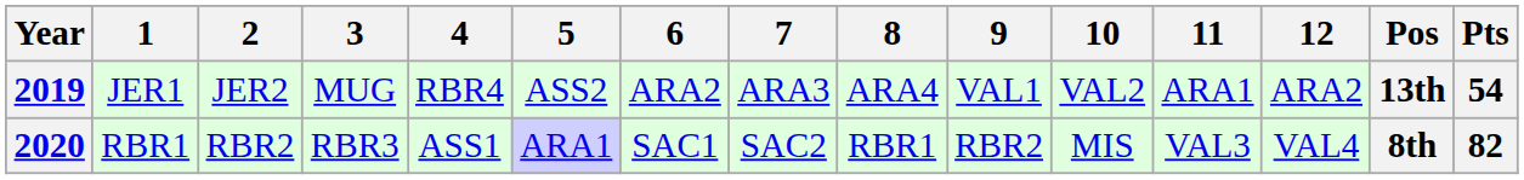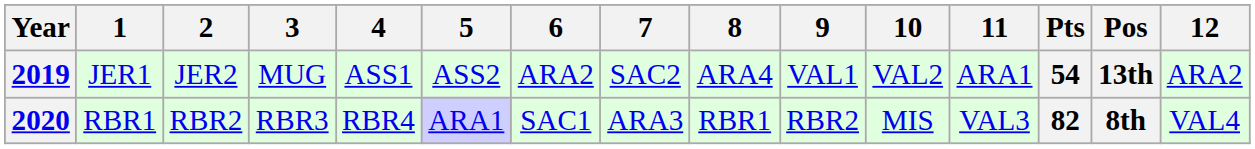 <table class="wikitable" style="text-align:center;">
 <tr>
 <th>Year</th>
 <th>1</th>
 <th>2</th>
 <th>3</th>
 <th>4</th>
 <th>5</th>
 <th>6</th>
 <th>7</th>
 <th>8</th>
 <th>9</th>
 <th>10</th>
 <th>11</th>
+<th>Pts</th>
+<th>Pos</th>
 <th>12</th>
-<th>Pos</th>
-<th>Pts</th>
 </tr>
 <tr>
 <th><a href='#'>2019</a></th>
 <td style="background:#dfffdf;"><a href='#'>JER1</a><br></td>
 <td style="background:#dfffdf;"><a href='#'>JER2</a><br></td>
 <td style="background:#dfffdf;"><a href='#'>MUG</a><br></td>
-<td style="background:#dfffdf;"><a href='#'>RBR4</a><br></td>
+<td style="background:#dfffdf;"><a href='#'>ASS1</a><br></td>
 <td style="background:#dfffdf;"><a href='#'>ASS2</a><br></td>
 <td style="background:#dfffdf;"><a href='#'>ARA2</a><br></td>
-<td style="background:#dfffdf;"><a href='#'>ARA3</a><br></td>
+<td style="background:#dfffdf;"><a href='#'>SAC2</a><br></td>
 <td style="background:#dfffdf;"><a href='#'>ARA4</a><br></td>
 <td style="background:#dfffdf;"><a href='#'>VAL1</a><br></td>
 <td style="background:#dfffdf;"><a href='#'>VAL2</a><br></td>
 <td style="background:#dfffdf;"><a href='#'>ARA1</a><br></td>
+<th>54</th>
+<th>13th</th>
 <td style="background:#dfffdf;"><a href='#'>ARA2</a><br></td>
-<th>13th</th>
-<th>54</th>
 </tr>
 <tr>
 <th><a href='#'>2020</a></th>
 <td style="background:#dfffdf;"><a href='#'>RBR1</a><br></td>
 <td style="background:#dfffdf;"><a href='#'>RBR2</a><br></td>
 <td style="background:#dfffdf;"><a href='#'>RBR3</a><br></td>
-<td style="background:#dfffdf;"><a href='#'>ASS1</a><br></td>
+<td style="background:#dfffdf;"><a href='#'>RBR4</a><br></td>
 <td style="background:#cfcfff;"><a href='#'>ARA1</a><br></td>
 <td style="background:#dfffdf;"><a href='#'>SAC1</a><br></td>
-<td style="background:#dfffdf;"><a href='#'>SAC2</a><br></td>
+<td style="background:#dfffdf;"><a href='#'>ARA3</a><br></td>
 <td style="background:#dfffdf;"><a href='#'>RBR1</a><br></td>
 <td style="background:#dfffdf;"><a href='#'>RBR2</a><br></td>
 <td style="background:#dfffdf;"><a href='#'>MIS</a><br></td>
 <td style="background:#dfffdf;"><a href='#'>VAL3</a><br></td>
+<th>82</th>
+<th>8th</th>
 <td style="background:#dfffdf;"><a href='#'>VAL4</a><br></td>
-<th>8th</th>
-<th>82</th>
 </tr>
 </table>
